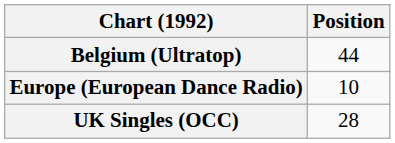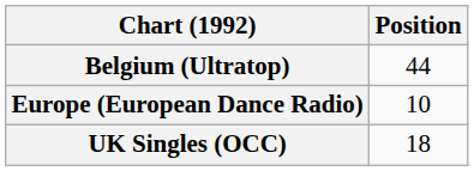 <table class="wikitable sortable plainrowheaders" style="text-align:center">
 <tr>
 <th>Chart (1992)</th>
 <th>Position</th>
 </tr>
 <tr>
 <th scope="row">Belgium (Ultratop)</th>
 <td>44</td>
 </tr>
 <tr>
 <th scope="row">Europe (European Dance Radio)</th>
 <td>10</td>
 </tr>
 <tr>
 <th scope="row">UK Singles (OCC)</th>
-<td>28</td>
+<td>18</td>
 </tr>
 </table>
